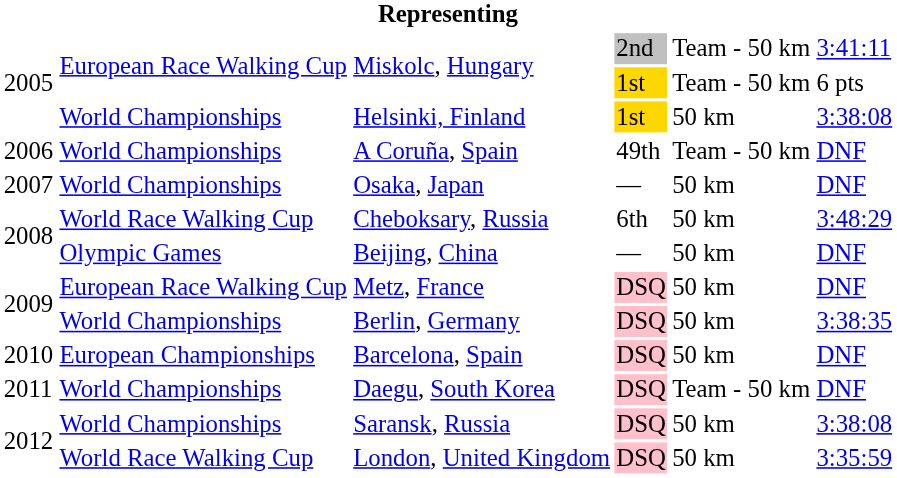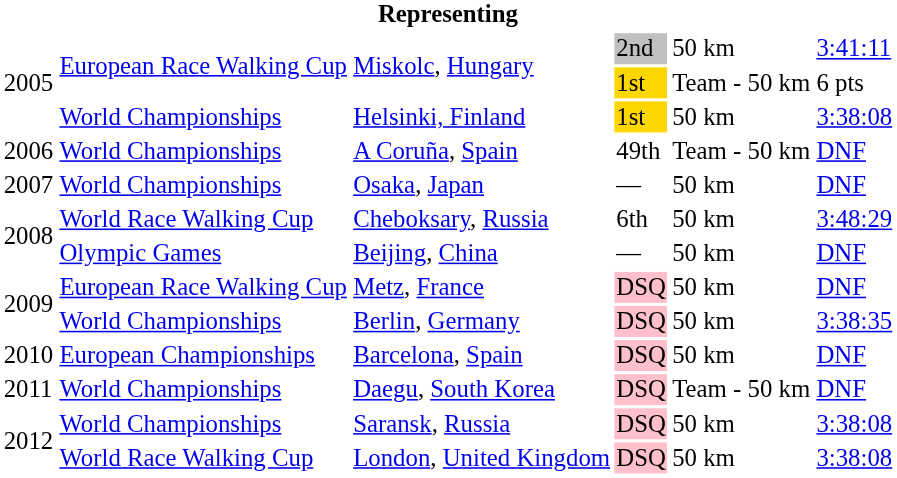 <table>
 <tr>
 <th colspan="6">Representing </th>
 </tr>
 <tr>
 <td rowspan=3>2005</td>
 <td rowspan=2><a href='#'>European Race Walking Cup</a></td>
 <td rowspan=2><a href='#'>Miskolc</a>, <a href='#'>Hungary</a></td>
 <td bgcolor=silver>2nd</td>
-<td>Team - 50 km</td>
+<td>50 km</td>
 <td><a href='#'>3:41:11</a></td>
 </tr>
 <tr>
 <td bgcolor=gold>1st</td>
 <td>Team - 50 km</td>
 <td>6 pts</td>
 </tr>
 <tr>
 <td><a href='#'>World Championships</a></td>
 <td><a href='#'>Helsinki, Finland</a></td>
 <td bgcolor=gold>1st</td>
 <td>50 km</td>
 <td><a href='#'>3:38:08</a></td>
 </tr>
 <tr>
 <td>2006</td>
 <td><a href='#'>World Championships</a></td>
 <td><a href='#'>A Coruña</a>, <a href='#'>Spain</a></td>
 <td>49th</td>
 <td>Team - 50 km</td>
 <td><a href='#'>DNF</a></td>
 </tr>
 <tr>
 <td>2007</td>
 <td><a href='#'>World Championships</a></td>
 <td><a href='#'>Osaka</a>, <a href='#'>Japan</a></td>
 <td>—</td>
 <td>50 km</td>
 <td><a href='#'>DNF</a></td>
 </tr>
 <tr>
 <td rowspan=2>2008</td>
 <td><a href='#'>World Race Walking Cup</a></td>
 <td><a href='#'>Cheboksary</a>, <a href='#'>Russia</a></td>
 <td>6th</td>
 <td>50 km</td>
 <td><a href='#'>3:48:29</a></td>
 </tr>
 <tr>
 <td><a href='#'>Olympic Games</a></td>
 <td><a href='#'>Beijing</a>, <a href='#'>China</a></td>
 <td>—</td>
 <td>50 km</td>
 <td><a href='#'>DNF</a></td>
 </tr>
 <tr>
 <td rowspan=2>2009</td>
 <td><a href='#'>European Race Walking Cup</a></td>
 <td><a href='#'>Metz</a>, <a href='#'>France</a></td>
 <td bgcolor=pink>DSQ</td>
 <td>50 km</td>
 <td><a href='#'>DNF</a></td>
 </tr>
 <tr>
 <td><a href='#'>World Championships</a></td>
 <td><a href='#'>Berlin</a>, <a href='#'>Germany</a></td>
 <td bgcolor=pink>DSQ</td>
 <td>50 km</td>
 <td><a href='#'>3:38:35</a></td>
 </tr>
 <tr>
 <td>2010</td>
 <td><a href='#'>European Championships</a></td>
 <td><a href='#'>Barcelona</a>, <a href='#'>Spain</a></td>
 <td bgcolor=pink>DSQ</td>
 <td>50 km</td>
 <td><a href='#'>DNF</a></td>
 </tr>
 <tr>
 <td>2011</td>
 <td><a href='#'>World Championships</a></td>
 <td><a href='#'>Daegu</a>, <a href='#'>South Korea</a></td>
 <td bgcolor=pink>DSQ</td>
 <td>Team - 50 km</td>
 <td><a href='#'>DNF</a></td>
 </tr>
 <tr>
 <td rowspan=2>2012</td>
 <td><a href='#'>World Championships</a></td>
 <td><a href='#'>Saransk</a>, <a href='#'>Russia</a></td>
 <td bgcolor=pink>DSQ</td>
 <td>50 km</td>
 <td><a href='#'>3:38:08</a></td>
 </tr>
 <tr>
 <td><a href='#'>World Race Walking Cup</a></td>
 <td><a href='#'>London</a>, <a href='#'>United Kingdom</a></td>
 <td bgcolor=pink>DSQ</td>
 <td>50 km</td>
-<td><a href='#'>3:35:59</a></td>
+<td><a href='#'>3:38:08</a></td>
 </tr>
 </table>
